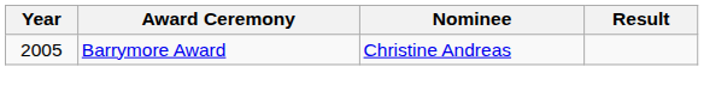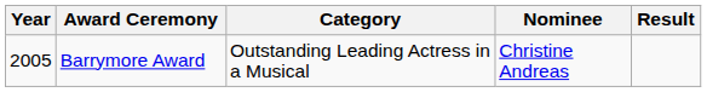 <table class="wikitable" width="95%">
 <tr>
 <th width="5%">Year</th>
 <th width="25%">Award Ceremony</th>
+<th width="40%">Category</th>
 <th width="20%">Nominee</th>
 <th width="10%">Result</th>
 </tr>
 <tr>
 <td align="center">2005</td>
 <td><a href='#'>Barrymore Award</a></td>
+<td>Outstanding Leading Actress in a Musical</td>
 <td><a href='#'>Christine Andreas</a></td>
 <td></td>
 </tr>
 </table>
